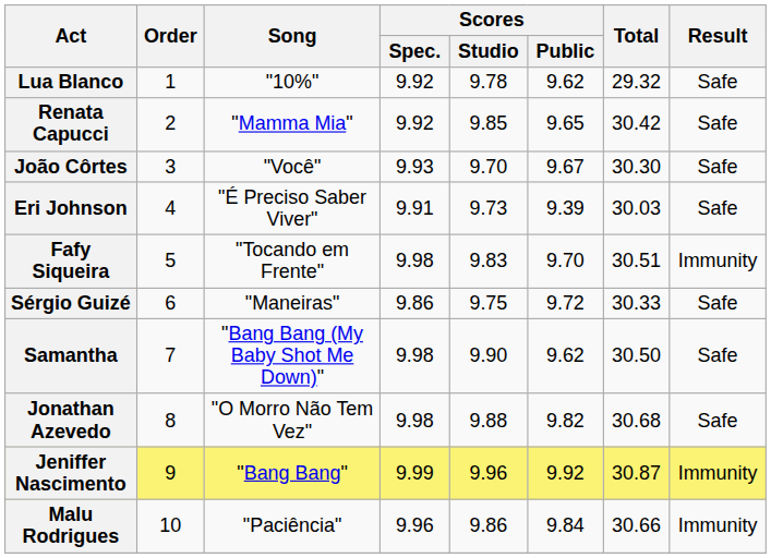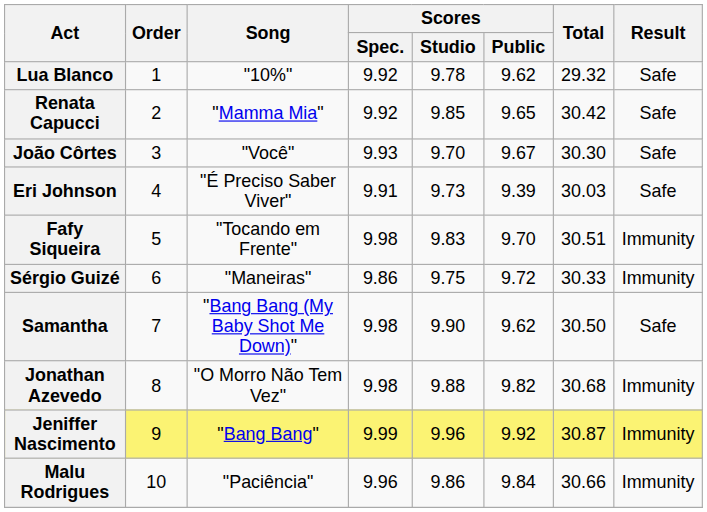 <table class="wikitable plainrowheaders" style="text-align:center; width:100%;">
 <tr>
 <th scope="col" rowspan=2 width="10.0%">Act</th>
 <th scope="col" rowspan=2 width="05.0%">Order</th>
 <th scope="col" rowspan=2 width="20.0%">Song</th>
 <th scope="col" colspan=3 width="20.0%">Scores</th>
 <th scope="col" rowspan=2 width="07.0%">Total</th>
 <th scope="col" rowspan=2 width="07.0%">Result</th>
 </tr>
 <tr>
 <th scope="col" width="07.0%">Spec.</th>
 <th scope="col" width="07.0%">Studio</th>
 <th scope="col" width="07.0%">Public</th>
 </tr>
 <tr>
 <th scope="row">Lua Blanco</th>
 <td>1</td>
 <td>"10%"</td>
 <td>9.92 </td>
 <td>9.78</td>
 <td>9.62</td>
 <td>29.32</td>
 <td>Safe</td>
 </tr>
 <tr>
 <th scope="row">Renata Capucci</th>
 <td>2</td>
 <td>"<a href='#'>Mamma Mia</a>"</td>
 <td>9.92 </td>
 <td>9.85</td>
 <td>9.65</td>
 <td>30.42</td>
 <td>Safe</td>
 </tr>
 <tr>
 <th scope="row">João Côrtes</th>
 <td>3</td>
 <td>"Você"</td>
 <td>9.93 </td>
 <td>9.70</td>
 <td>9.67</td>
 <td>30.30</td>
 <td>Safe</td>
 </tr>
 <tr>
 <th scope="row">Eri Johnson</th>
 <td>4</td>
 <td>"É Preciso Saber Viver"</td>
 <td>9.91 </td>
 <td>9.73</td>
 <td>9.39</td>
 <td>30.03</td>
 <td>Safe</td>
 </tr>
 <tr>
 <th scope="row">Fafy Siqueira</th>
 <td>5</td>
 <td>"Tocando em Frente"</td>
 <td>9.98 </td>
 <td>9.83</td>
 <td>9.70</td>
 <td>30.51</td>
 <td>Immunity</td>
 </tr>
 <tr>
 <th scope="row">Sérgio Guizé</th>
 <td>6</td>
 <td>"Maneiras"</td>
 <td>9.86 </td>
 <td>9.75</td>
 <td>9.72</td>
 <td>30.33</td>
-<td>Safe</td>
+<td>Immunity</td>
 </tr>
 <tr>
 <th scope="row">Samantha</th>
 <td>7</td>
 <td>"<a href='#'>Bang Bang (My Baby Shot Me Down)</a>"</td>
 <td>9.98 </td>
 <td>9.90</td>
 <td>9.62</td>
 <td>30.50</td>
 <td>Safe</td>
 </tr>
 <tr>
 <th scope="row">Jonathan Azevedo</th>
 <td>8</td>
 <td>"O Morro Não Tem Vez"</td>
 <td>9.98 </td>
 <td>9.88</td>
 <td>9.82</td>
 <td>30.68</td>
-<td>Safe</td>
+<td>Immunity</td>
 </tr>
 <tr bgcolor=FBF373>
 <th scope="row">Jeniffer Nascimento</th>
 <td>9</td>
 <td>"<a href='#'>Bang Bang</a>"</td>
 <td>9.99 </td>
 <td>9.96</td>
 <td>9.92</td>
 <td>30.87</td>
 <td>Immunity</td>
 </tr>
 <tr>
 <th scope="row">Malu Rodrigues</th>
 <td>10</td>
 <td>"Paciência"</td>
 <td>9.96 </td>
 <td>9.86</td>
 <td>9.84</td>
 <td>30.66</td>
 <td>Immunity</td>
 </tr>
 <tr>
 </tr>
 </table>
